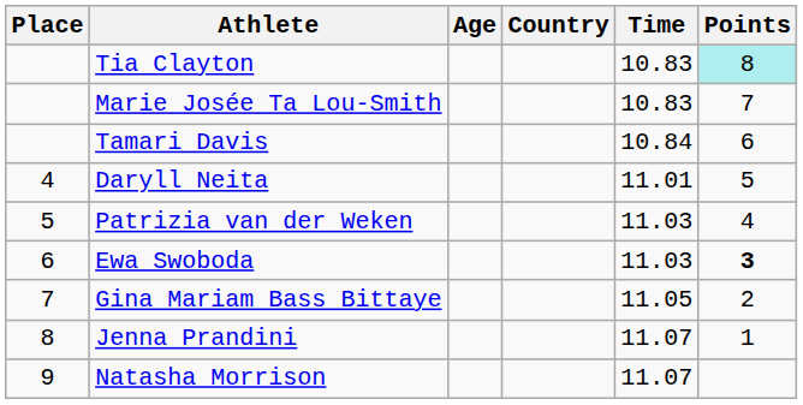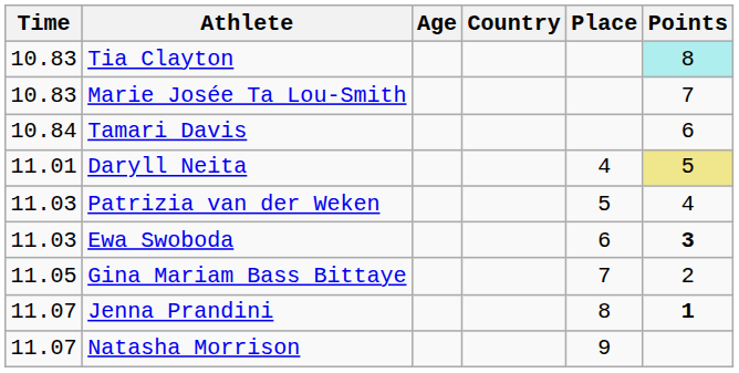 <table class="wikitable mw-datatable sortable">
 <tr>
-<th>Place</th>
+<th>Time</th>
 <th>Athlete</th>
 <th>Age</th>
 <th>Country</th>
-<th>Time</th>
+<th>Place</th>
 <th>Points</th>
 </tr>
 <tr>
-<td align=center></td>
+<td>10.83</td>
 <td><a href='#'>Tia Clayton</a></td>
 <td></td>
 <td></td>
-<td>10.83</td>
+<td align=center></td>
 <td align=center style="background: paleturquoise;">8</td>
 </tr>
 <tr>
-<td align=center></td>
+<td>10.83</td>
 <td><a href='#'>Marie Josée Ta Lou-Smith</a></td>
 <td></td>
 <td></td>
-<td>10.83</td>
+<td align=center></td>
 <td align=center>7</td>
 </tr>
 <tr>
-<td align=center></td>
+<td>10.84</td>
 <td><a href='#'>Tamari Davis</a></td>
 <td></td>
 <td></td>
-<td>10.84</td>
+<td align=center></td>
 <td align=center>6</td>
 </tr>
 <tr>
-<td align=center>4</td>
+<td>11.01</td>
 <td><a href='#'>Daryll Neita</a></td>
 <td></td>
 <td></td>
-<td>11.01</td>
-<td align=center>5</td>
+<td align=center>4</td>
+<td align=center style="background: khaki;">5</td>
 </tr>
 <tr>
-<td align=center>5</td>
+<td>11.03</td>
 <td><a href='#'>Patrizia van der Weken</a></td>
 <td></td>
 <td></td>
-<td>11.03</td>
+<td align=center>5</td>
 <td align=center>4</td>
 </tr>
 <tr>
-<td align=center>6</td>
+<td>11.03</td>
 <td><a href='#'>Ewa Swoboda</a></td>
 <td></td>
 <td></td>
-<td>11.03</td>
+<td align=center>6</td>
 <td align=center><strong>3</strong></td>
 </tr>
 <tr>
-<td align=center>7</td>
+<td>11.05</td>
 <td><a href='#'>Gina Mariam Bass Bittaye</a></td>
 <td></td>
 <td></td>
-<td>11.05</td>
+<td align=center>7</td>
 <td align=center>2</td>
 </tr>
 <tr>
-<td align=center>8</td>
+<td>11.07</td>
 <td><a href='#'>Jenna Prandini</a></td>
 <td></td>
 <td></td>
-<td>11.07</td>
-<td align=center>1</td>
+<td align=center>8</td>
+<td align=center><strong>1</strong></td>
 </tr>
 <tr>
-<td align=center>9</td>
+<td>11.07</td>
 <td><a href='#'>Natasha Morrison</a></td>
 <td></td>
 <td></td>
-<td>11.07</td>
+<td align=center>9</td>
 <td align=center></td>
 </tr>
 </table>
